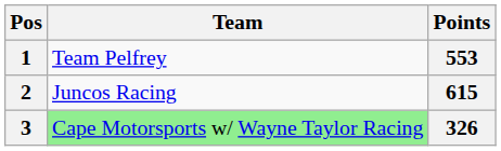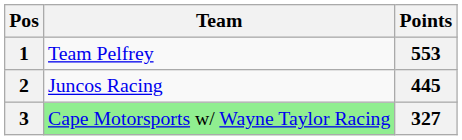 <table class="wikitable" style="font-size: 95%;">
 <tr>
 <th>Pos</th>
 <th>Team</th>
 <th>Points</th>
 </tr>
 <tr>
 <th>1</th>
 <td><a href='#'>Team Pelfrey</a></td>
 <th>553</th>
 </tr>
 <tr>
 <th>2</th>
 <td><a href='#'>Juncos Racing</a></td>
-<th>615</th>
+<th>445</th>
 </tr>
 <tr>
 <th>3</th>
 <td style="background: lightgreen;"><a href='#'>Cape Motorsports</a> w/ <a href='#'>Wayne Taylor Racing</a></td>
-<th>326</th>
+<th>327</th>
 </tr>
 </table>
